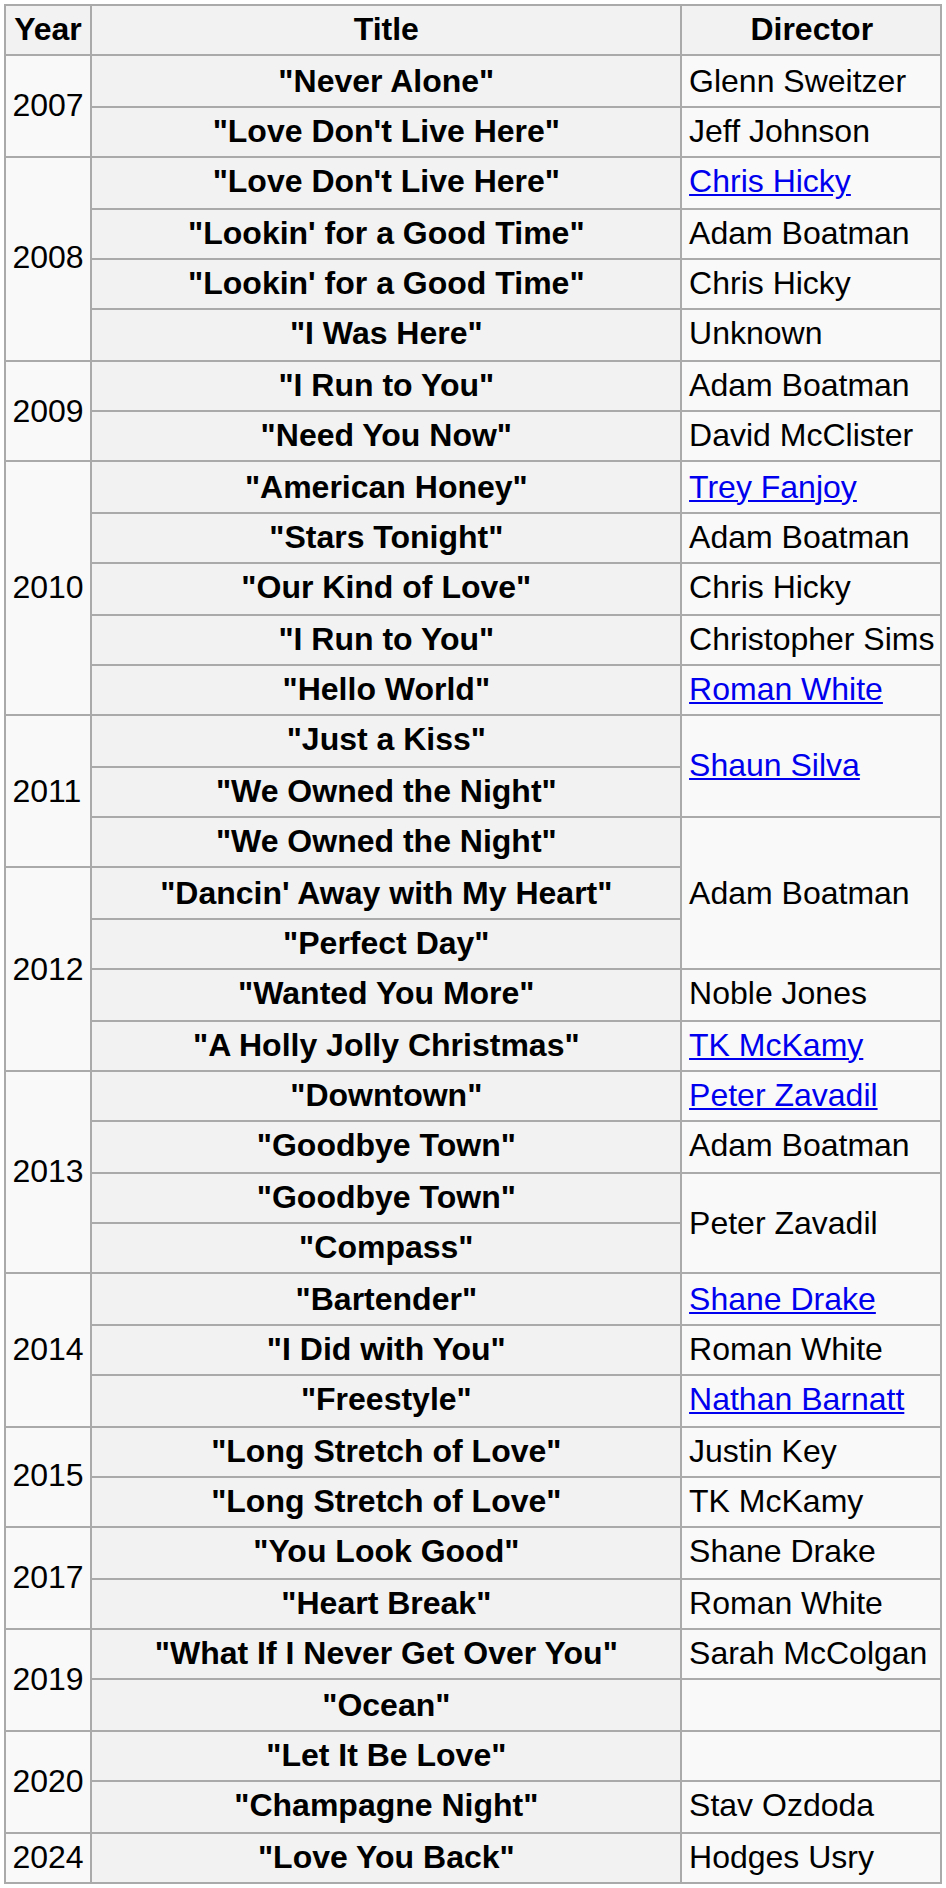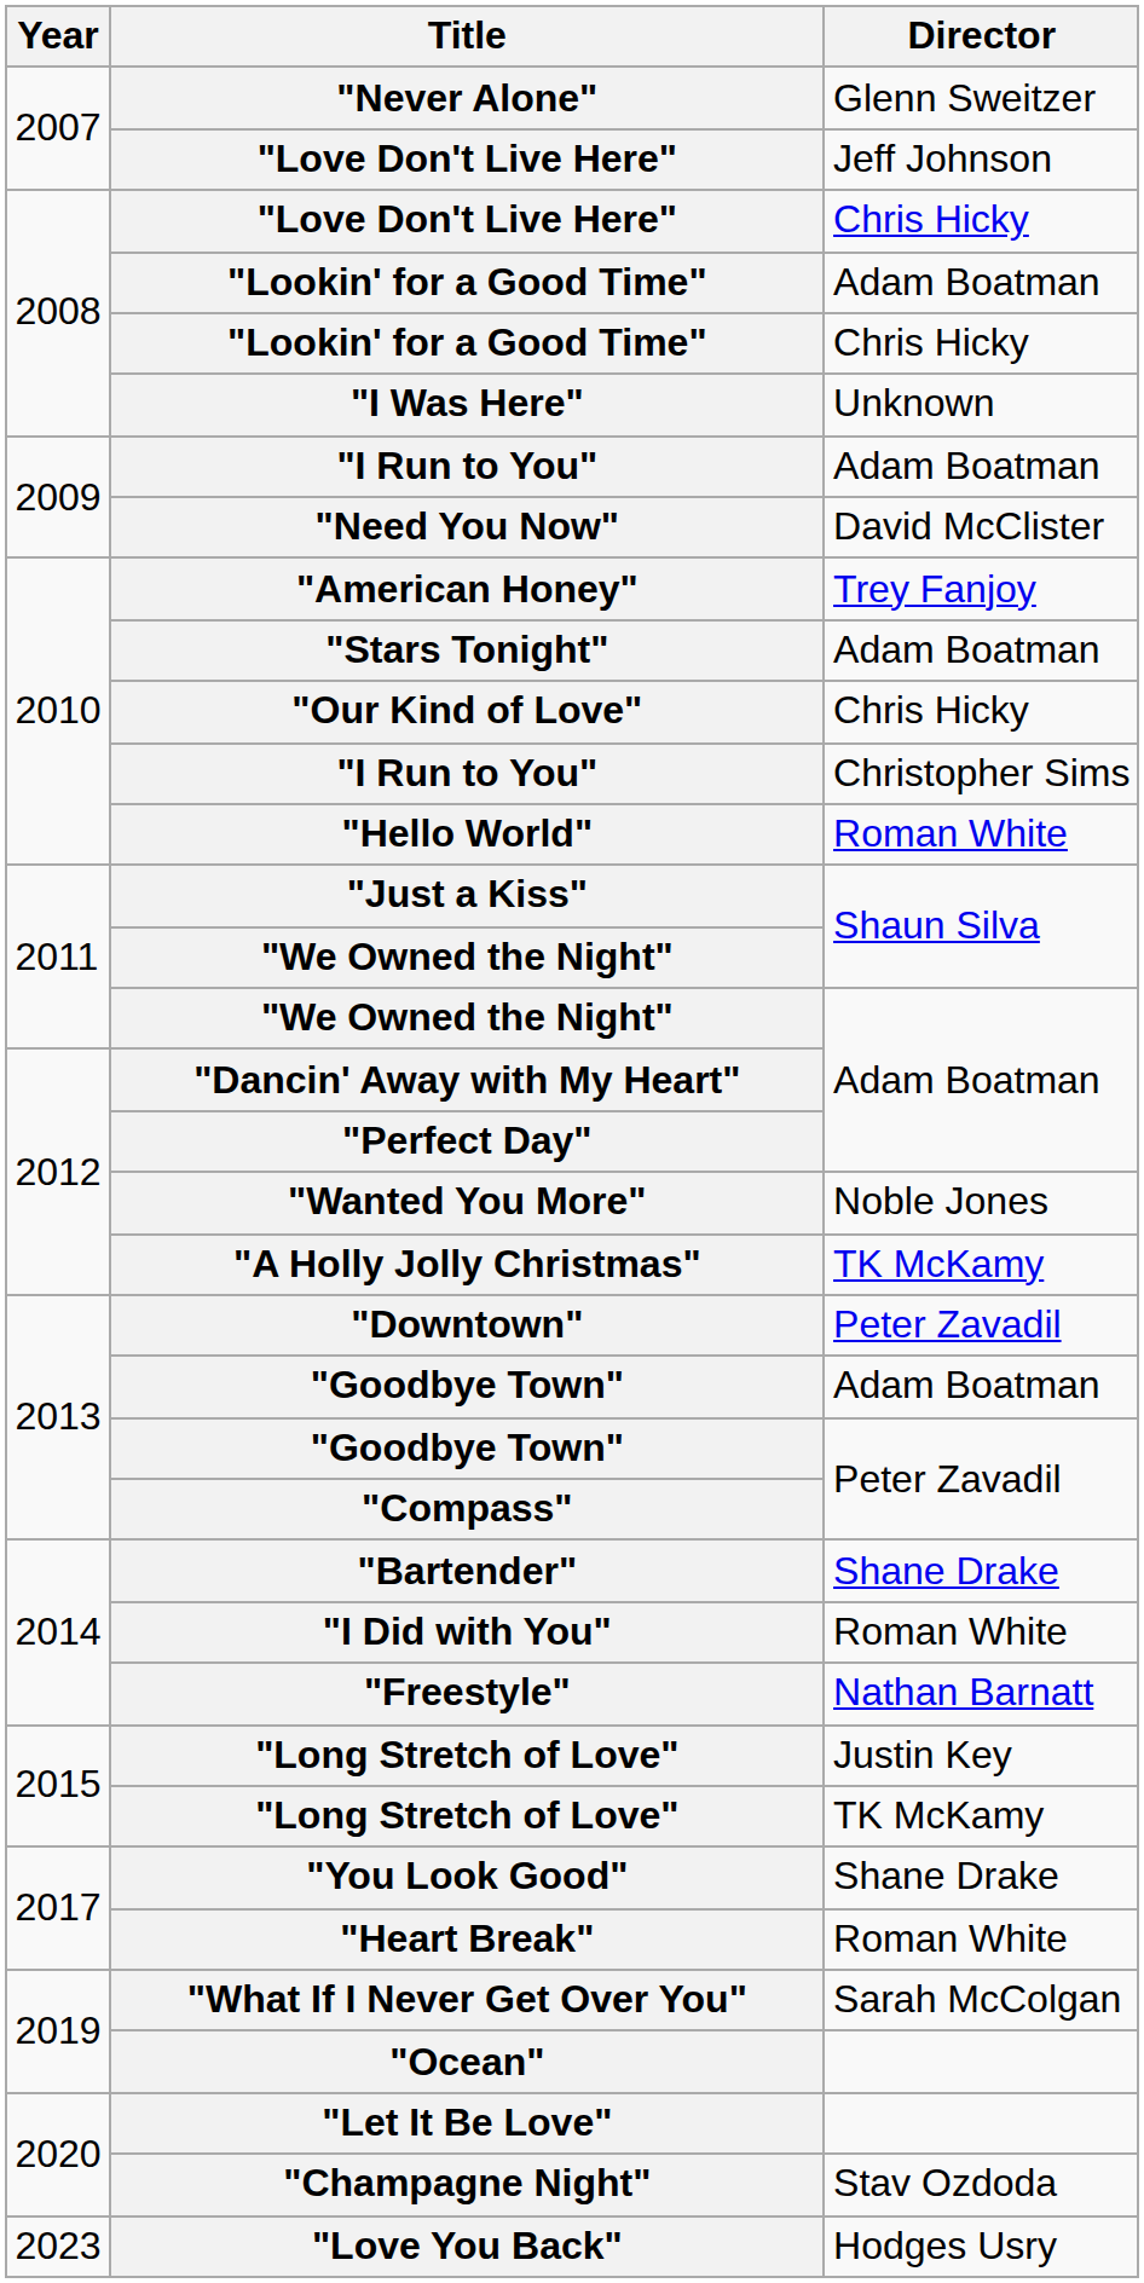 <table class="wikitable plainrowheaders">
 <tr>
 <th scope="col" style="width:1em;">Year</th>
 <th scope="col" style="width:18em;">Title</th>
 <th scope="col">Director</th>
 </tr>
 <tr>
 <td rowspan="2">2007</td>
 <th scope="row">"Never Alone" </th>
 <td>Glenn Sweitzer</td>
 </tr>
 <tr>
 <th scope="row">"Love Don't Live Here" </th>
 <td>Jeff Johnson</td>
 </tr>
 <tr>
 <td rowspan="4">2008</td>
 <th scope="row">"Love Don't Live Here" </th>
 <td><a href='#'>Chris Hicky</a></td>
 </tr>
 <tr>
 <th scope="row">"Lookin' for a Good Time" </th>
 <td>Adam Boatman</td>
 </tr>
 <tr>
 <th scope="row">"Lookin' for a Good Time" </th>
 <td>Chris Hicky</td>
 </tr>
 <tr>
 <th scope="row">"I Was Here"</th>
 <td>Unknown</td>
 </tr>
 <tr>
 <td rowspan="2">2009</td>
 <th scope="row">"I Run to You"</th>
 <td>Adam Boatman</td>
 </tr>
 <tr>
 <th scope="row">"Need You Now"</th>
 <td>David McClister</td>
 </tr>
 <tr>
 <td rowspan="5">2010</td>
 <th scope="row">"American Honey"</th>
 <td><a href='#'>Trey Fanjoy</a></td>
 </tr>
 <tr>
 <th scope="row">"Stars Tonight"</th>
 <td>Adam Boatman</td>
 </tr>
 <tr>
 <th scope="row">"Our Kind of Love"</th>
 <td>Chris Hicky</td>
 </tr>
 <tr>
 <th scope="row">"I Run to You" </th>
 <td>Christopher Sims</td>
 </tr>
 <tr>
 <th scope="row">"Hello World"</th>
 <td><a href='#'>Roman White</a></td>
 </tr>
 <tr>
 <td rowspan="3">2011</td>
 <th scope="row">"Just a Kiss"</th>
 <td rowspan="2"><a href='#'>Shaun Silva</a></td>
 </tr>
 <tr>
 <th scope="row">"We Owned the Night"</th>
 </tr>
 <tr>
 <th scope="row">"We Owned the Night" </th>
 <td rowspan="3">Adam Boatman</td>
 </tr>
 <tr>
 <td rowspan="4">2012</td>
 <th scope="row">"Dancin' Away with My Heart"</th>
 </tr>
 <tr>
 <th scope="row">"Perfect Day"</th>
 </tr>
 <tr>
 <th scope="row">"Wanted You More"</th>
 <td>Noble Jones</td>
 </tr>
 <tr>
 <th scope="row">"A Holly Jolly Christmas"</th>
 <td><a href='#'>TK McKamy</a></td>
 </tr>
 <tr>
 <td rowspan="4">2013</td>
 <th scope="row">"Downtown"</th>
 <td><a href='#'>Peter Zavadil</a></td>
 </tr>
 <tr>
 <th scope="row">"Goodbye Town" </th>
 <td>Adam Boatman</td>
 </tr>
 <tr>
 <th scope="row">"Goodbye Town"</th>
 <td rowspan="2">Peter Zavadil</td>
 </tr>
 <tr>
 <th scope="row">"Compass"</th>
 </tr>
 <tr>
 <td rowspan="3">2014</td>
 <th scope="row">"Bartender"</th>
 <td><a href='#'>Shane Drake</a></td>
 </tr>
 <tr>
 <th scope="row">"I Did with You"</th>
 <td>Roman White</td>
 </tr>
 <tr>
 <th scope="row">"Freestyle"</th>
 <td><a href='#'>Nathan Barnatt</a></td>
 </tr>
 <tr>
 <td rowspan="2">2015</td>
 <th scope="row">"Long Stretch of Love" </th>
 <td>Justin Key</td>
 </tr>
 <tr>
 <th scope="row">"Long Stretch of Love" </th>
 <td>TK McKamy</td>
 </tr>
 <tr>
 <td rowspan="2">2017</td>
 <th scope="row">"You Look Good"</th>
 <td>Shane Drake</td>
 </tr>
 <tr>
 <th scope="row">"Heart Break"</th>
 <td>Roman White</td>
 </tr>
 <tr>
 <td rowspan="2">2019</td>
 <th scope="row">"What If I Never Get Over You"</th>
 <td>Sarah McColgan</td>
 </tr>
 <tr>
 <th scope="row">"Ocean"</th>
 <td></td>
 </tr>
 <tr>
 <td rowspan="2">2020</td>
 <th scope="row">"Let It Be Love" </th>
 <td></td>
 </tr>
 <tr>
 <th scope="row">"Champagne Night"</th>
 <td>Stav Ozdoda</td>
 </tr>
 <tr>
-<td rowspan=>2024</td>
+<td rowspan=>2023</td>
 <th scope="row">"Love You Back"</th>
 <td>Hodges Usry</td>
 </tr>
 </table>
